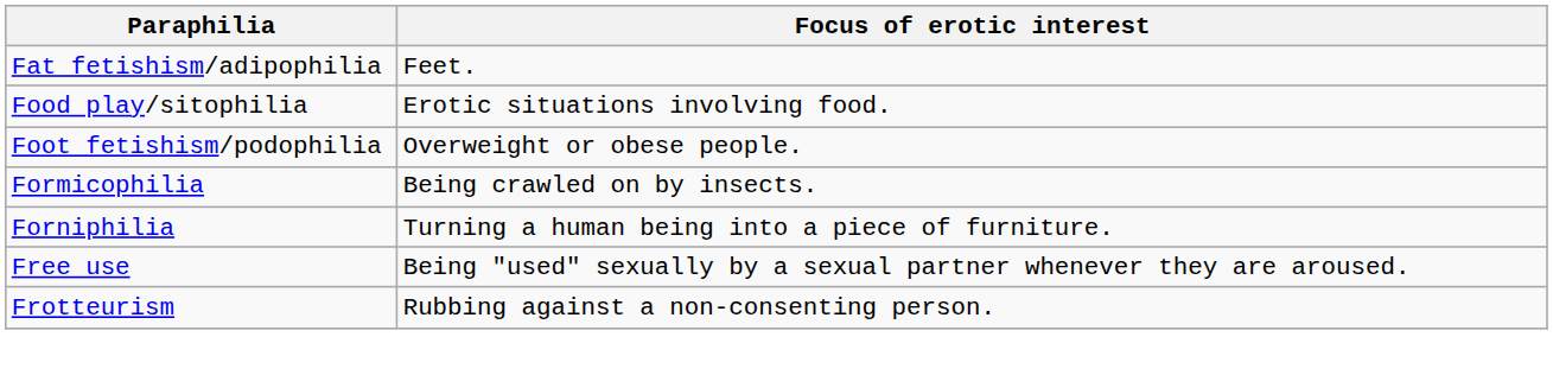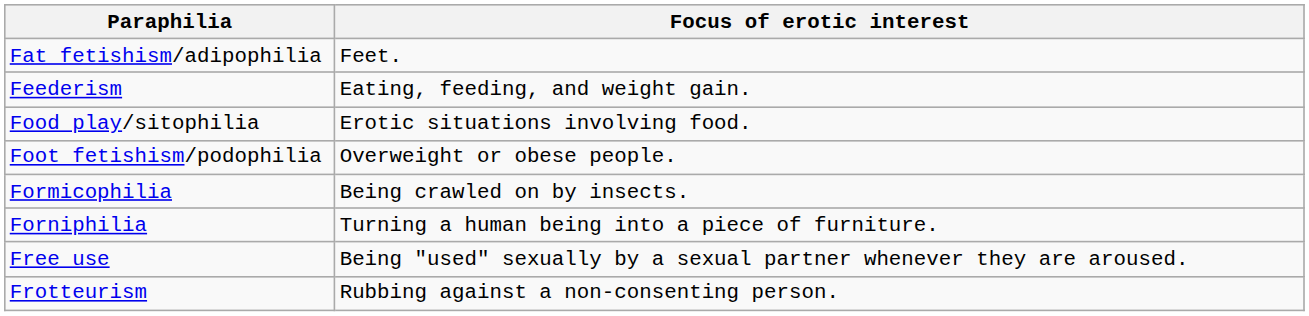 <table class="wikitable sortable" border="1">
 <tr>
 <th width="200px">Paraphilia</th>
 <th width="600px">Focus of erotic interest</th>
 </tr>
 <tr>
 <td><a href='#'>Fat fetishism</a>/adipophilia</td>
 <td>Feet.</td>
+</tr>
+<tr>
+<td><a href='#'>Feederism</a></td>
+<td>Eating, feeding, and weight gain.</td>
 </tr>
 <tr>
 <td><a href='#'>Food play</a>/sitophilia</td>
 <td>Erotic situations involving food.</td>
 </tr>
 <tr>
 <td><a href='#'>Foot fetishism</a>/podophilia</td>
 <td>Overweight or obese people.</td>
 </tr>
 <tr>
 <td><a href='#'>Formicophilia</a></td>
 <td>Being crawled on by insects.</td>
 </tr>
 <tr>
 <td><a href='#'>Forniphilia</a></td>
 <td>Turning a human being into a piece of furniture.</td>
 </tr>
 <tr>
 <td><a href='#'>Free use</a></td>
 <td>Being "used" sexually by a sexual partner whenever they are aroused.</td>
 </tr>
 <tr>
 <td><a href='#'>Frotteurism</a></td>
 <td>Rubbing against a non-consenting person.</td>
 </tr>
 </table>
